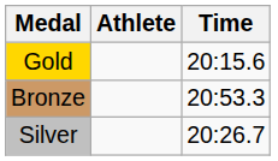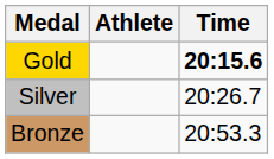 <table class="wikitable">
 <tr>
 <th>Medal</th>
 <th>Athlete</th>
 <th>Time</th>
 </tr>
 <tr>
 <td style="text-align:center;background-color:gold;">Gold</td>
 <td></td>
-<td>20:15.6</td>
+<td><strong>20:15.6</strong></td>
+</tr>
+<tr>
+<td style="text-align:center;background-color:silver;">Silver</td>
+<td></td>
+<td>20:26.7</td>
 </tr>
 <tr>
 <td style="text-align:center;background-color:#CC9966;">Bronze</td>
 <td></td>
 <td>20:53.3</td>
 </tr>
-<tr>
-<td style="text-align:center;background-color:silver;">Silver</td>
-<td></td>
-<td>20:26.7</td>
-</tr>
 </table>
